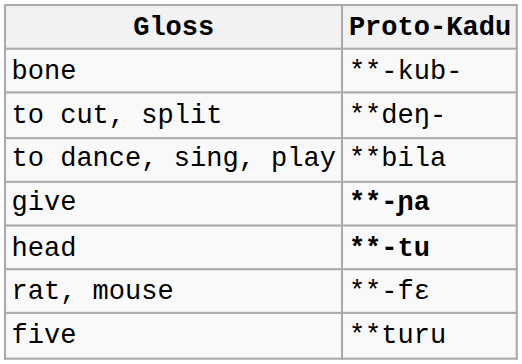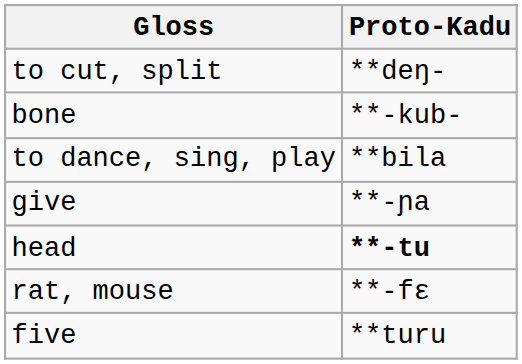 <table class="wikitable">
 <tr>
 <th>Gloss</th>
 <th>Proto-Kadu</th>
 </tr>
 <tr>
+<td>to cut, split</td>
+<td>**deŋ-</td>
+</tr>
+<tr>
 <td>bone</td>
 <td>**-kub-</td>
-</tr>
-<tr>
-<td>to cut, split</td>
-<td>**deŋ-</td>
 </tr>
 <tr>
 <td>to dance, sing, play</td>
 <td>**bila</td>
 </tr>
 <tr>
 <td>give</td>
-<td><strong>**-ɲa</strong></td>
+<td>**-ɲa</td>
 </tr>
 <tr>
 <td>head</td>
 <td><strong>**-tu</strong></td>
 </tr>
 <tr>
 <td>rat, mouse</td>
 <td>**-fɛ</td>
 </tr>
 <tr>
 <td>five</td>
 <td>**turu</td>
 </tr>
 </table>
